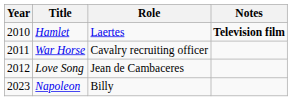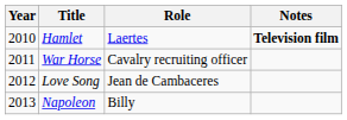 <table class="wikitable sortable">
 <tr>
 <th>Year</th>
 <th>Title</th>
 <th>Role</th>
 <th>Notes</th>
 </tr>
 <tr>
 <td>2010</td>
 <td><em><a href='#'>Hamlet</a></em></td>
 <td><a href='#'>Laertes</a></td>
 <td><strong>Television film</strong></td>
 </tr>
 <tr>
 <td>2011</td>
 <td><em><a href='#'>War Horse</a></em></td>
 <td>Cavalry recruiting officer</td>
 <td></td>
 </tr>
 <tr>
 <td>2012</td>
 <td><em>Love Song</em></td>
 <td>Jean de Cambaceres</td>
 <td></td>
 </tr>
 <tr>
-<td>2023</td>
+<td>2013</td>
 <td><em><a href='#'>Napoleon</a></td>
 <td>Billy</td>
 <td></td>
 </tr>
 </table>
